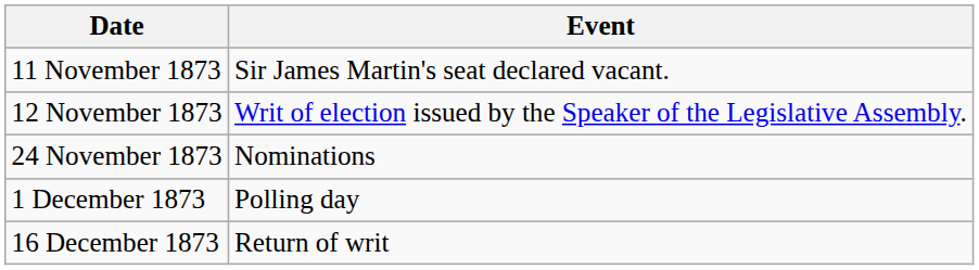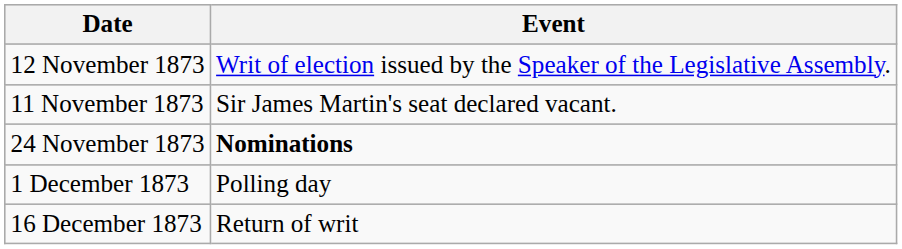 <table class="wikitable">
 <tr>
 <th>Date</th>
 <th>Event</th>
 </tr>
 <tr>
+<td>12 November 1873</td>
+<td><a href='#'>Writ of election</a> issued by the <a href='#'>Speaker of the Legislative Assembly</a>.</td>
+</tr>
+<tr>
 <td>11 November 1873</td>
 <td>Sir James Martin's seat declared vacant.</td>
 </tr>
 <tr>
-<td>12 November 1873</td>
-<td><a href='#'>Writ of election</a> issued by the <a href='#'>Speaker of the Legislative Assembly</a>.</td>
-</tr>
-<tr>
 <td>24 November 1873</td>
-<td>Nominations</td>
+<td><strong>Nominations</strong></td>
 </tr>
 <tr>
 <td>1 December 1873</td>
 <td>Polling day</td>
 </tr>
 <tr>
 <td>16 December 1873</td>
 <td>Return of writ</td>
 </tr>
 </table>
